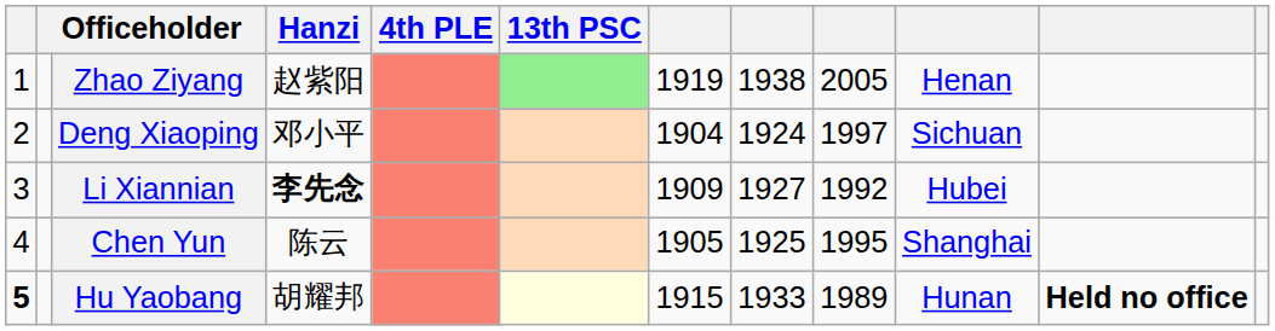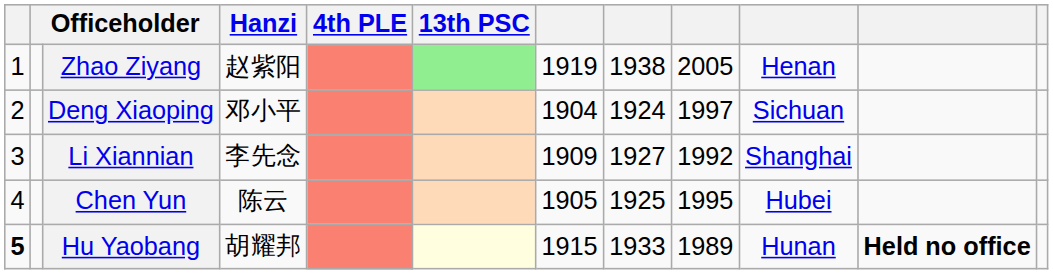 <table class="wikitable sortable" style=text-align:center>
 <tr>
 <th scope=col></th>
 <th scope=col colspan="2">Officeholder</th>
 <th scope=col><a href='#'>Hanzi</a></th>
 <th scope=col><a href='#'>4th PLE</a></th>
 <th scope=col><a href='#'>13th PSC</a></th>
 <th scope=col></th>
 <th scope=col></th>
 <th scope=col></th>
 <th scope=col></th>
 <th scope=col></th>
 <th scope=col class="unsortable"></th>
 </tr>
 <tr>
 <td>1</td>
 <td></td>
 <th align="center" scope="row" style="font-weight:normal;"><a href='#'>Zhao Ziyang</a></th>
 <td data-sort-value="144">赵紫阳</td>
 <td bgcolor = Salmon></td>
 <td bgcolor = LightGreen></td>
 <td>1919</td>
 <td>1938</td>
 <td>2005</td>
 <td><a href='#'>Henan</a></td>
 <td></td>
 <td></td>
 </tr>
 <tr>
 <td>2<br></td>
 <td></td>
 <th align="center" scope="row" style="font-weight:normal;"><a href='#'>Deng Xiaoping</a></th>
 <td data-sort-value="32">邓小平</td>
 <td bgcolor = Salmon></td>
 <td bgcolor = PeachPuff></td>
 <td>1904</td>
 <td>1924</td>
 <td>1997</td>
 <td><a href='#'>Sichuan</a></td>
 <td></td>
 <td></td>
 </tr>
 <tr>
 <td>3</td>
 <td></td>
 <th align="center" scope="row" style="font-weight:normal;"><a href='#'>Li Xiannian</a></th>
-<td data-sort-value="116"><strong>李先念</strong></td>
+<td data-sort-value="116">李先念</td>
 <td bgcolor = Salmon></td>
 <td bgcolor = PeachPuff></td>
 <td>1909</td>
 <td>1927</td>
 <td>1992</td>
-<td><a href='#'>Hubei</a></td>
+<td><a href='#'>Shanghai</a></td>
 <td></td>
 <td></td>
 </tr>
 <tr>
 <td>4</td>
 <td></td>
 <th align="center" scope="row" style="font-weight:normal;"><a href='#'>Chen Yun</a></th>
 <td data-sort-value="116">陈云</td>
 <td bgcolor = Salmon></td>
 <td bgcolor = PeachPuff></td>
 <td>1905</td>
 <td>1925</td>
 <td>1995</td>
-<td><a href='#'>Shanghai</a></td>
+<td><a href='#'>Hubei</a></td>
 <td></td>
 <td></td>
 </tr>
 <tr>
 <td><strong>5</strong></td>
 <td></td>
 <th align="center" scope="row" style="font-weight:normal;"><a href='#'>Hu Yaobang</a></th>
 <td data-sort-value="151">胡耀邦</td>
 <td bgcolor = Salmon></td>
 <td bgcolor = LightYellow></td>
 <td>1915</td>
 <td>1933</td>
 <td>1989</td>
 <td><a href='#'>Hunan</a></td>
 <td align="left"><strong>Held no office</strong></td>
 <td></td>
 </tr>
 </table>
